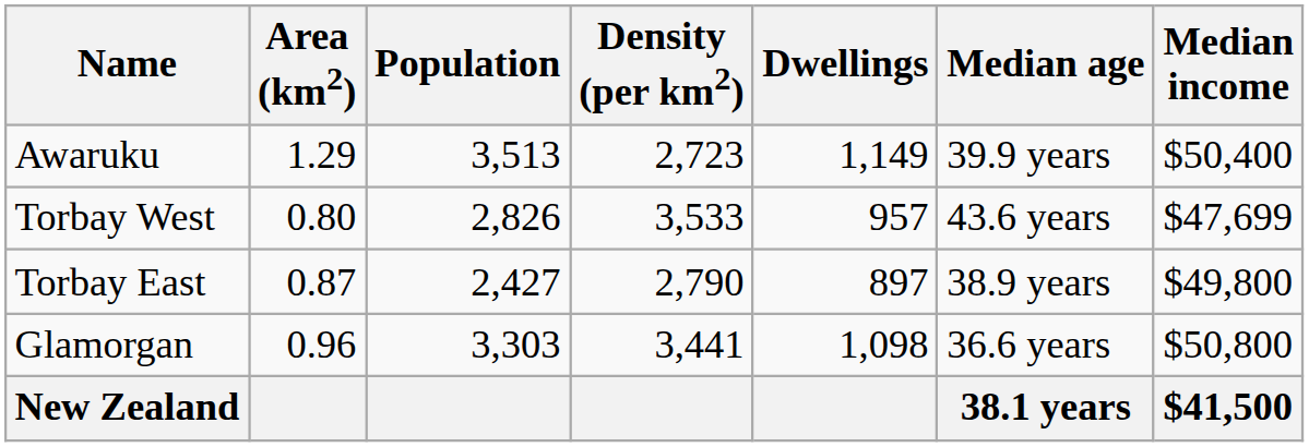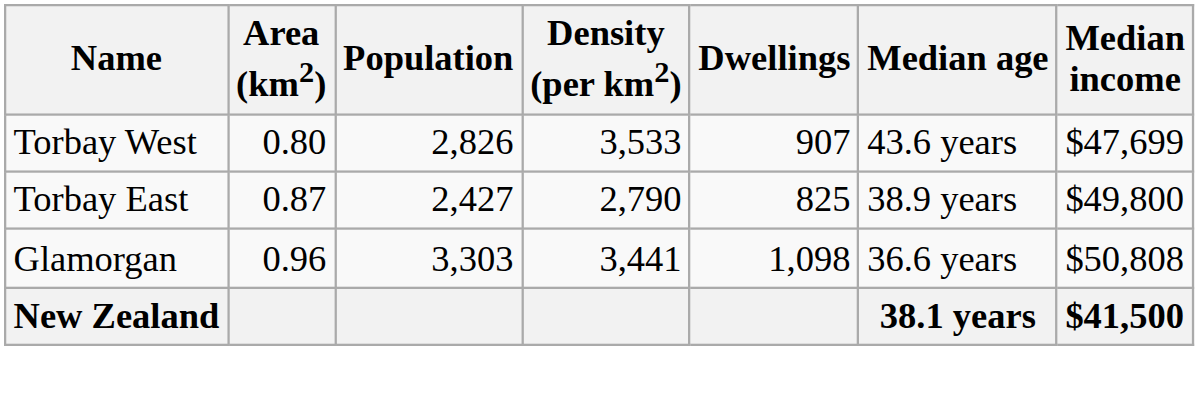 <table class="wikitable">
 <tr>
 <th>Name</th>
 <th>Area<br>(km<sup>2</sup>)</th>
 <th>Population</th>
 <th>Density<br>(per km<sup>2</sup>)</th>
 <th>Dwellings</th>
 <th>Median age</th>
 <th>Median<br>income</th>
 </tr>
 <tr>
-<td>Awaruku</td>
-<td style="text-align:right;">1.29</td>
-<td style="text-align:right;">3,513</td>
-<td style="text-align:right;">2,723</td>
-<td style="text-align:right;">1,149</td>
-<td>39.9 years</td>
-<td>$50,400</td>
-</tr>
-<tr>
 <td>Torbay West</td>
 <td style="text-align:right;">0.80</td>
 <td style="text-align:right;">2,826</td>
 <td style="text-align:right;">3,533</td>
-<td style="text-align:right;">957</td>
+<td style="text-align:right;">907</td>
 <td>43.6 years</td>
 <td>$47,699</td>
 </tr>
 <tr>
 <td>Torbay East</td>
 <td style="text-align:right;">0.87</td>
 <td style="text-align:right;">2,427</td>
 <td style="text-align:right;">2,790</td>
-<td style="text-align:right;">897</td>
+<td style="text-align:right;">825</td>
 <td>38.9 years</td>
 <td>$49,800</td>
 </tr>
 <tr>
 <td>Glamorgan</td>
 <td style="text-align:right;">0.96</td>
 <td style="text-align:right;">3,303</td>
 <td style="text-align:right;">3,441</td>
 <td style="text-align:right;">1,098</td>
 <td>36.6 years</td>
-<td>$50,800</td>
+<td>$50,808</td>
 </tr>
 <tr>
 <th>New Zealand</th>
 <th></th>
 <th></th>
 <th></th>
 <th></th>
 <th>38.1 years</th>
 <th style="text-align:left;">$41,500</th>
 </tr>
 </table>
